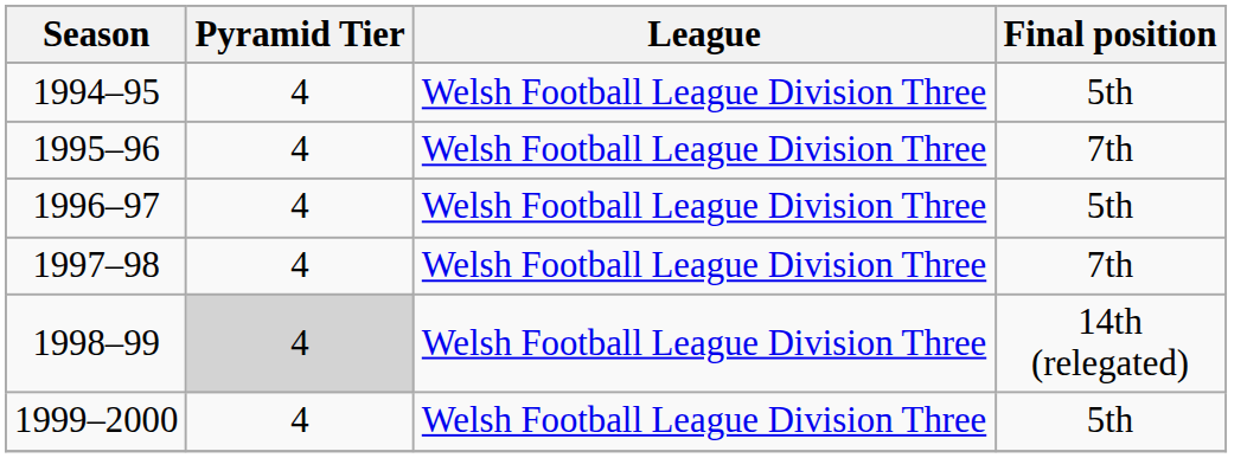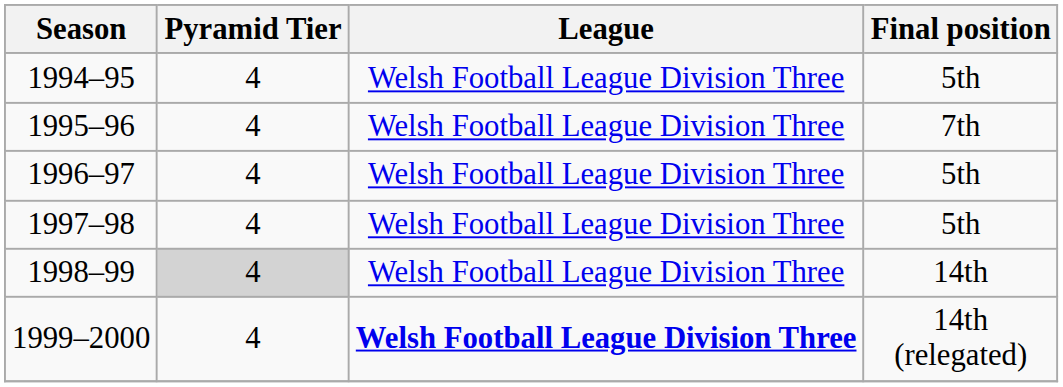 <table class="wikitable" style="text-align: center">
 <tr>
 <th>Season</th>
 <th>Pyramid Tier</th>
 <th>League</th>
 <th>Final position</th>
 </tr>
 <tr>
 <td>1994–95</td>
 <td>4</td>
 <td><a href='#'>Welsh Football League Division Three</a></td>
 <td>5th</td>
 </tr>
 <tr>
 <td>1995–96</td>
 <td>4</td>
 <td><a href='#'>Welsh Football League Division Three</a></td>
 <td>7th</td>
 </tr>
 <tr>
 <td>1996–97</td>
 <td>4</td>
 <td><a href='#'>Welsh Football League Division Three</a></td>
 <td>5th</td>
 </tr>
 <tr>
 <td>1997–98</td>
 <td>4</td>
 <td><a href='#'>Welsh Football League Division Three</a></td>
-<td>7th</td>
+<td>5th</td>
 </tr>
 <tr>
 <td>1998–99</td>
 <td style="background: lightgrey;">4</td>
 <td><a href='#'>Welsh Football League Division Three</a></td>
-<td>14th<br>(relegated)</td>
+<td>14th</td>
 </tr>
 <tr>
 <td>1999–2000</td>
 <td>4</td>
-<td><a href='#'>Welsh Football League Division Three</a></td>
-<td>5th</td>
+<td><strong><a href='#'>Welsh Football League Division Three</a></strong></td>
+<td>14th<br>(relegated)</td>
 </tr>
 <tr>
 </tr>
 </table>
